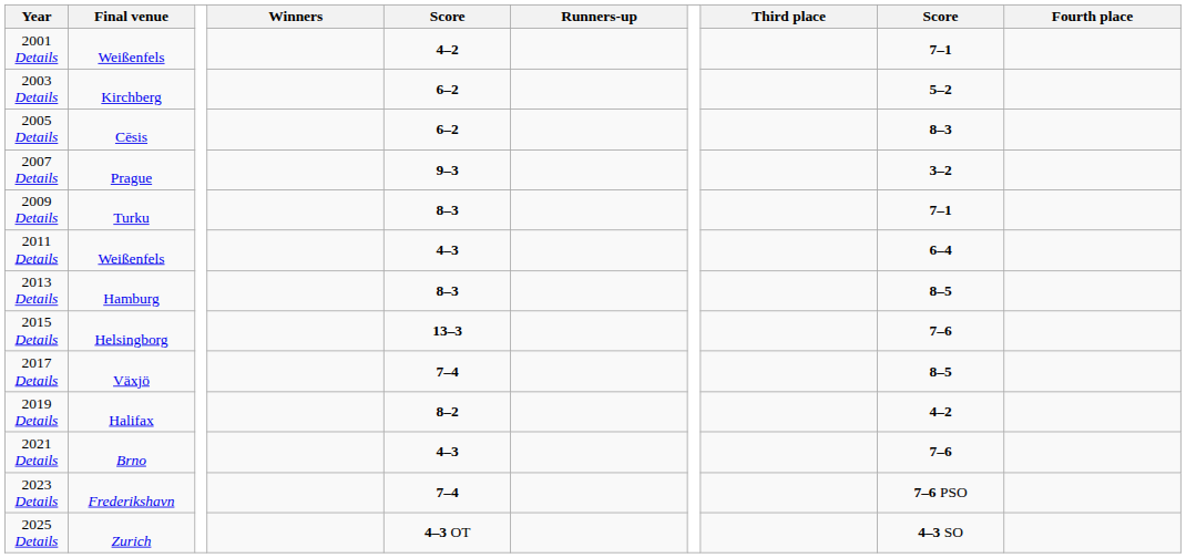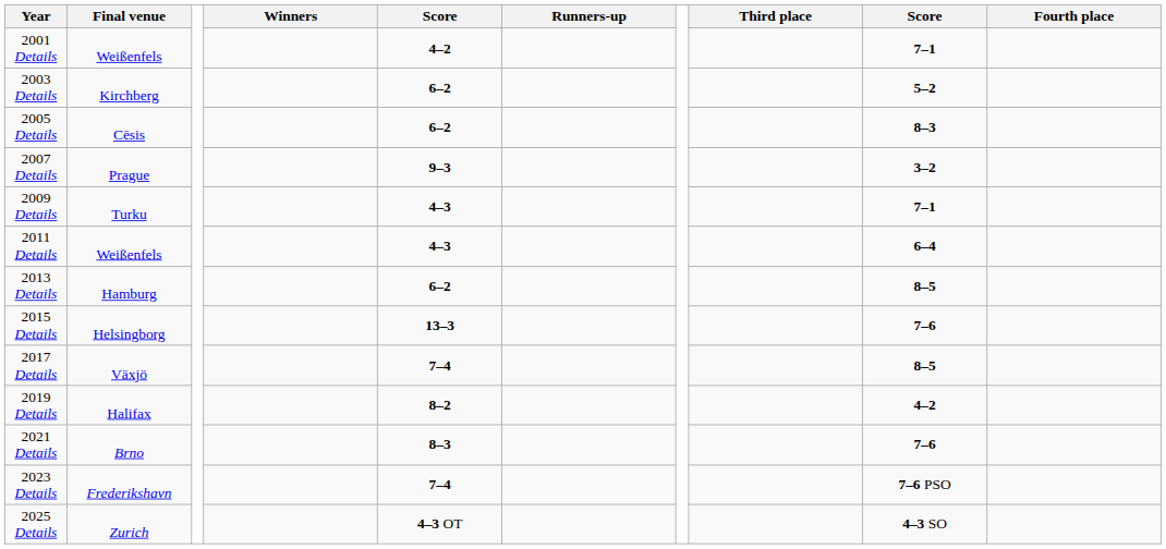 <table class="wikitable" style="text-align:center; width:100%">
 <tr>
 <th width=5%>Year</th>
 <th width=10%>Final venue</th>
 <th rowspan="14" style="width:1%; background:#fff;"></th>
 <th width=14%>Winners</th>
 <th width=10%>Score</th>
 <th width=14%>Runners-up</th>
 <th rowspan="14" style="width:1%; background:#fff;"></th>
 <th width=14%>Third place</th>
 <th width=10%>Score</th>
 <th width=14%>Fourth place</th>
 </tr>
 <tr>
 <td>2001 <br> <em><a href='#'>Details</a></em></td>
 <td> <br> <a href='#'>Weißenfels</a></td>
 <td></td>
 <td><strong>4–2</strong></td>
 <td></td>
 <td></td>
 <td><strong>7–1</strong></td>
 <td></td>
 </tr>
 <tr>
 <td>2003 <br> <em><a href='#'>Details</a></em></td>
 <td> <br> <a href='#'>Kirchberg</a></td>
 <td></td>
 <td><strong>6–2</strong></td>
 <td></td>
 <td></td>
 <td><strong>5–2</strong></td>
 <td></td>
 </tr>
 <tr>
 <td>2005 <br> <em><a href='#'>Details</a></em></td>
 <td> <br> <a href='#'>Cēsis</a></td>
 <td></td>
 <td><strong>6–2</strong></td>
 <td></td>
 <td></td>
 <td><strong>8–3</strong></td>
 <td></td>
 </tr>
 <tr>
 <td>2007 <br> <em><a href='#'>Details</a></em></td>
 <td> <br> <a href='#'>Prague</a></td>
 <td></td>
 <td><strong>9–3</strong></td>
 <td></td>
 <td></td>
 <td><strong>3–2</strong></td>
 <td></td>
 </tr>
 <tr>
 <td>2009 <br> <em><a href='#'>Details</a></em></td>
 <td> <br> <a href='#'>Turku</a></td>
 <td></td>
-<td><strong>8–3</strong></td>
+<td><strong>4–3</strong></td>
 <td></td>
 <td></td>
 <td><strong>7–1</strong></td>
 <td></td>
 </tr>
 <tr>
 <td>2011 <br> <em><a href='#'>Details</a></em></td>
 <td> <br> <a href='#'>Weißenfels</a></td>
 <td></td>
 <td><strong>4–3</strong></td>
 <td></td>
 <td></td>
 <td><strong>6–4</strong></td>
 <td></td>
 </tr>
 <tr>
 <td>2013 <br> <em><a href='#'>Details</a></em></td>
 <td> <br> <a href='#'>Hamburg</a></td>
 <td></td>
-<td><strong>8–3</strong></td>
+<td><strong>6–2</strong></td>
 <td></td>
 <td></td>
 <td><strong>8–5</strong></td>
 <td></td>
 </tr>
 <tr>
 <td>2015 <br> <em><a href='#'>Details</a></em></td>
 <td> <br> <a href='#'>Helsingborg</a></td>
 <td></td>
 <td><strong>13–3</strong></td>
 <td></td>
 <td></td>
 <td><strong>7–6</strong></td>
 <td></td>
 </tr>
 <tr>
 <td>2017 <br> <em><a href='#'>Details</a></em></td>
 <td> <br> <a href='#'>Växjö</a></td>
 <td></td>
 <td><strong>7–4</strong></td>
 <td></td>
 <td></td>
 <td><strong>8–5</strong></td>
 <td></td>
 </tr>
 <tr>
 <td>2019 <br> <em><a href='#'>Details</a></em></td>
 <td> <br> <a href='#'>Halifax</a></td>
 <td></td>
 <td><strong>8–2</strong></td>
 <td></td>
 <td></td>
 <td><strong>4–2</strong></td>
 <td></td>
 </tr>
 <tr>
 <td>2021 <br> <em><a href='#'>Details</a></em></td>
 <td> <br> <em><a href='#'>Brno</a></em></td>
 <td></td>
-<td><strong>4–3</strong></td>
+<td><strong>8–3</strong></td>
 <td></td>
 <td></td>
 <td><strong>7–6</strong></td>
 <td></td>
 </tr>
 <tr>
 <td>2023 <br> <em><a href='#'>Details</a></em></td>
 <td> <br> <em><a href='#'>Frederikshavn</a></em></td>
 <td></td>
 <td><strong>7–4</strong></td>
 <td></td>
 <td></td>
 <td><strong>7–6</strong> PSO</td>
 <td></td>
 </tr>
 <tr>
 <td>2025 <br> <em><a href='#'>Details</a></em></td>
 <td> <br> <em><a href='#'>Zurich</a></em></td>
 <td></td>
 <td><strong>4–3</strong> OT</td>
 <td></td>
 <td></td>
 <td><strong>4–3</strong> SO</td>
 <td></td>
 </tr>
 </table>
